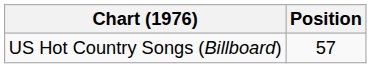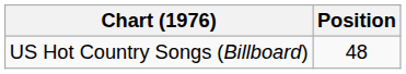 <table class="wikitable">
 <tr>
 <th>Chart (1976)</th>
 <th>Position</th>
 </tr>
 <tr>
 <td>US Hot Country Songs (<em>Billboard</em>)</td>
-<td align="center">57</td>
+<td align="center">48</td>
 </tr>
 </table>
